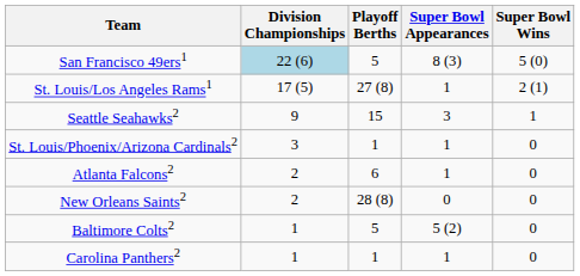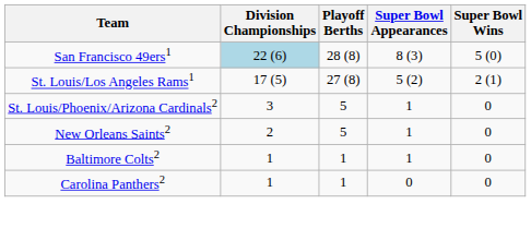 <table class="sortable wikitable">
 <tr>
 <th>Team</th>
 <th>Division <br> Championships</th>
 <th>Playoff<br> Berths</th>
 <th><a href='#'>Super Bowl</a><br>Appearances</th>
 <th>Super Bowl<br> Wins</th>
 </tr>
 <tr align="center">
 <td><a href='#'>San Francisco 49ers</a><sup>1</sup></td>
 <td style="background: lightblue;">22 (6)</td>
-<td>5</td>
+<td>28 (8)</td>
 <td>8 (3)</td>
 <td align="center">5 (0)</td>
 </tr>
 <tr align="center">
 <td><a href='#'>St. Louis/Los Angeles Rams</a><sup>1</sup></td>
 <td>17 (5)</td>
 <td>27 (8)</td>
-<td>1</td>
+<td>5 (2)</td>
 <td align="center">2 (1)</td>
-</tr>
-<tr align="center">
-<td><a href='#'>Seattle Seahawks</a><sup>2</sup></td>
-<td>9</td>
-<td>15</td>
-<td>3</td>
-<td align="center">1</td>
 </tr>
 <tr align="center">
 <td><a href='#'>St. Louis/Phoenix/Arizona Cardinals</a><sup>2</sup></td>
 <td>3</td>
-<td>1</td>
-<td>1</td>
-<td align="center">0</td>
-</tr>
-<tr align="center">
-<td><a href='#'>Atlanta Falcons</a><sup>2</sup></td>
-<td>2</td>
-<td>6</td>
+<td>5</td>
 <td>1</td>
 <td align="center">0</td>
 </tr>
 <tr align="center">
 <td><a href='#'>New Orleans Saints</a><sup>2</sup></td>
 <td>2</td>
-<td>28 (8)</td>
-<td>0</td>
+<td>5</td>
+<td>1</td>
 <td align="center">0</td>
 </tr>
 <tr align="center">
 <td><a href='#'>Baltimore Colts</a><sup>2</sup></td>
 <td>1</td>
-<td>5</td>
-<td>5 (2)</td>
+<td>1</td>
+<td>1</td>
 <td align="center">0</td>
 </tr>
 <tr align="center">
 <td><a href='#'>Carolina Panthers</a><sup>2</sup></td>
 <td>1</td>
 <td>1</td>
-<td>1</td>
+<td>0</td>
 <td align="center">0</td>
 </tr>
 </table>
